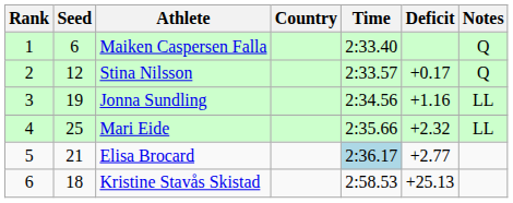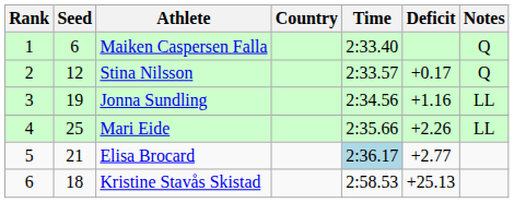 <table class="wikitable sortable" style="text-align:center">
 <tr>
 <th>Rank</th>
 <th>Seed</th>
 <th>Athlete</th>
 <th>Country</th>
 <th>Time</th>
 <th>Deficit</th>
 <th>Notes</th>
 </tr>
 <tr bgcolor=ccffcc>
 <td>1</td>
 <td>6</td>
 <td align=left><a href='#'>Maiken Caspersen Falla</a></td>
 <td align=left></td>
 <td>2:33.40</td>
 <td></td>
 <td>Q</td>
 </tr>
 <tr bgcolor=ccffcc>
 <td>2</td>
 <td>12</td>
 <td align=left><a href='#'>Stina Nilsson</a></td>
 <td align=left></td>
 <td>2:33.57</td>
 <td>+0.17</td>
 <td>Q</td>
 </tr>
 <tr bgcolor=ccffcc>
 <td>3</td>
 <td>19</td>
 <td align=left><a href='#'>Jonna Sundling</a></td>
 <td align=left></td>
 <td>2:34.56</td>
 <td>+1.16</td>
 <td>LL</td>
 </tr>
 <tr bgcolor=ccffcc>
 <td>4</td>
 <td>25</td>
 <td align=left><a href='#'>Mari Eide</a></td>
 <td align=left></td>
 <td>2:35.66</td>
-<td>+2.32</td>
+<td>+2.26</td>
 <td>LL</td>
 </tr>
 <tr>
 <td>5</td>
 <td>21</td>
 <td align=left><a href='#'>Elisa Brocard</a></td>
 <td align=left></td>
 <td style="background: lightblue;">2:36.17</td>
 <td>+2.77</td>
 <td></td>
 </tr>
 <tr>
 <td>6</td>
 <td>18</td>
 <td align=left><a href='#'>Kristine Stavås Skistad</a></td>
 <td align=left></td>
 <td>2:58.53</td>
 <td>+25.13</td>
 <td></td>
 </tr>
 </table>
